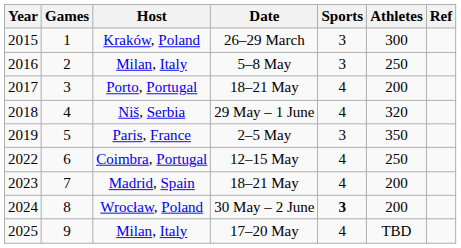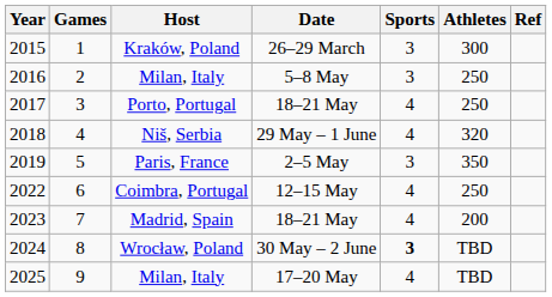 <table class="wikitable" style="text-align:center" |>
 <tr>
 <th>Year</th>
 <th>Games</th>
 <th>Host</th>
 <th>Date</th>
 <th>Sports</th>
 <th>Athletes</th>
 <th>Ref</th>
 </tr>
 <tr>
 <td>2015</td>
 <td>1</td>
 <td> <a href='#'>Kraków</a>, <a href='#'>Poland</a></td>
 <td>26–29 March</td>
 <td>3</td>
 <td>300</td>
 <td></td>
 </tr>
 <tr>
 <td>2016</td>
 <td>2</td>
 <td> <a href='#'>Milan</a>, <a href='#'>Italy</a></td>
 <td>5–8 May</td>
 <td>3</td>
 <td>250</td>
 <td></td>
 </tr>
 <tr>
 <td>2017</td>
 <td>3</td>
 <td> <a href='#'>Porto</a>, <a href='#'>Portugal</a></td>
 <td>18–21 May</td>
 <td>4</td>
-<td>200</td>
+<td>250</td>
 <td></td>
 </tr>
 <tr>
 <td>2018</td>
 <td>4</td>
 <td> <a href='#'>Niš</a>, <a href='#'>Serbia</a></td>
 <td>29 May – 1 June</td>
 <td>4</td>
 <td>320</td>
 <td></td>
 </tr>
 <tr>
 <td>2019</td>
 <td>5</td>
 <td> <a href='#'>Paris</a>, <a href='#'>France</a></td>
 <td>2–5 May</td>
 <td>3</td>
 <td>350</td>
 <td></td>
 </tr>
 <tr>
 <td>2022</td>
 <td>6</td>
 <td> <a href='#'>Coimbra</a>, <a href='#'>Portugal</a></td>
 <td>12–15 May</td>
 <td>4</td>
 <td>250</td>
 <td></td>
 </tr>
 <tr>
 <td>2023</td>
 <td>7</td>
 <td> <a href='#'>Madrid</a>, <a href='#'>Spain</a></td>
 <td>18–21 May</td>
 <td>4</td>
 <td>200</td>
 <td></td>
 </tr>
 <tr>
 <td>2024</td>
 <td>8</td>
 <td> <a href='#'>Wrocław</a>, <a href='#'>Poland</a></td>
 <td>30 May – 2 June</td>
 <td><strong>3</strong></td>
-<td>200</td>
+<td>TBD</td>
 <td></td>
 </tr>
 <tr>
 <td>2025</td>
 <td>9</td>
 <td> <a href='#'>Milan</a>, <a href='#'>Italy</a></td>
 <td>17–20 May</td>
 <td>4</td>
 <td>TBD</td>
 <td></td>
 </tr>
 </table>
